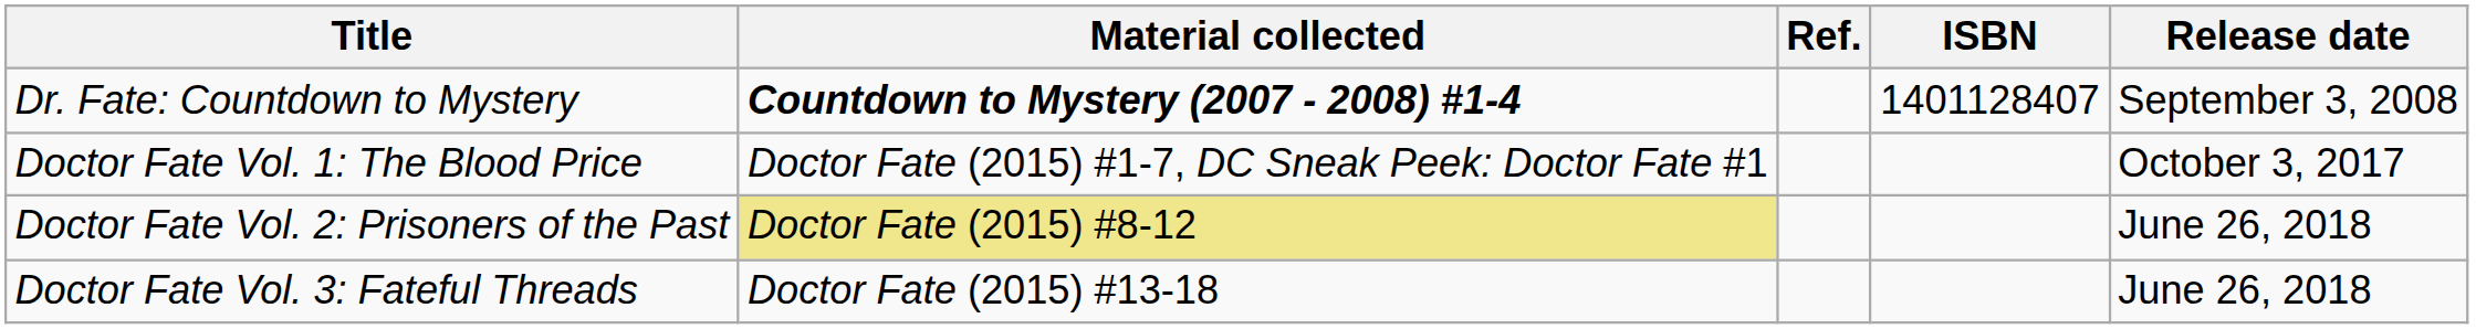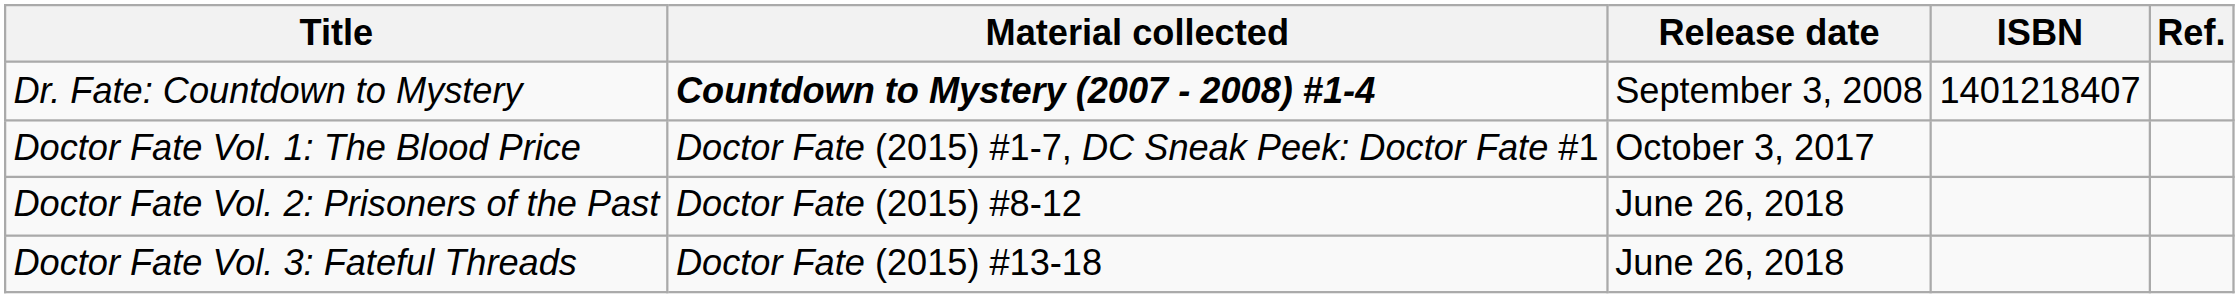 <table class="wikitable">
 <tr>
 <th>Title</th>
 <th>Material collected</th>
+<th>Release date</th>
+<th>ISBN</th>
 <th>Ref.</th>
-<th>ISBN</th>
-<th>Release date</th>
 </tr>
 <tr>
 <td><em>Dr. Fate: Countdown to Mystery</em></td>
 <td><strong><em>Countdown to Mystery (2007 - 2008) #1-4</em></strong></td>
+<td>September 3, 2008</td>
+<td>1401218407</td>
 <td></td>
-<td>1401128407</td>
-<td>September 3, 2008</td>
 </tr>
 <tr>
 <td><em>Doctor Fate Vol. 1: The Blood Price</em></td>
 <td><em>Doctor Fate</em> (2015) #1-7, <em>DC Sneak Peek: Doctor Fate</em> #1</td>
+<td>October 3, 2017</td>
 <td></td>
 <td></td>
-<td>October 3, 2017</td>
 </tr>
 <tr>
 <td><em>Doctor Fate Vol. 2: Prisoners of the Past</em></td>
-<td style="background: khaki;"><em>Doctor Fate</em> (2015) #8-12</td>
+<td><em>Doctor Fate</em> (2015) #8-12</td>
+<td>June 26, 2018</td>
 <td></td>
 <td></td>
-<td>June 26, 2018</td>
 </tr>
 <tr>
 <td><em>Doctor Fate Vol. 3: Fateful Threads</em></td>
 <td><em>Doctor Fate</em> (2015) #13-18</td>
+<td>June 26, 2018</td>
 <td></td>
 <td></td>
-<td>June 26, 2018</td>
 </tr>
 </table>
